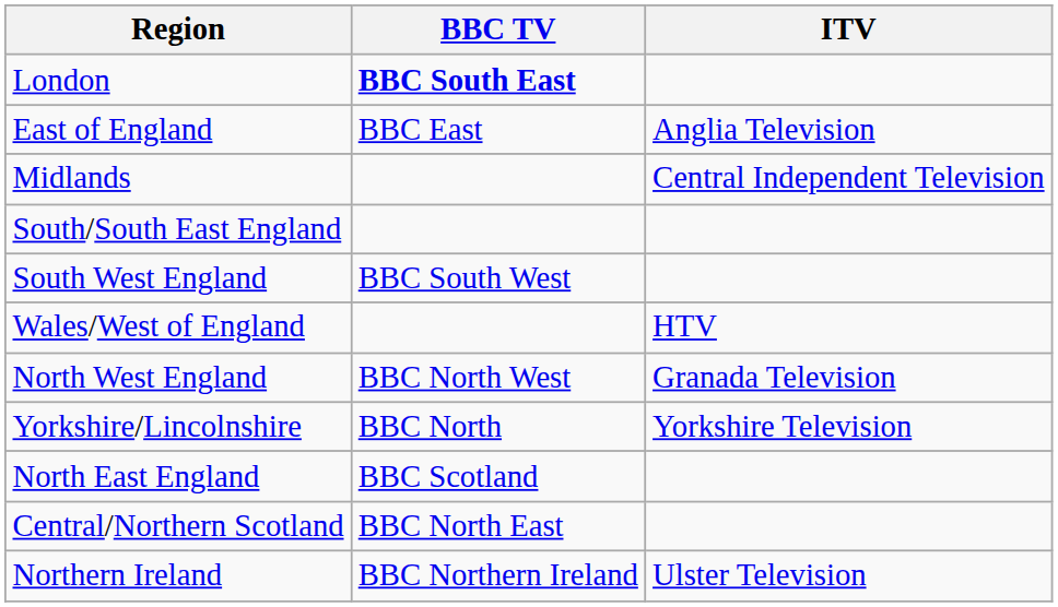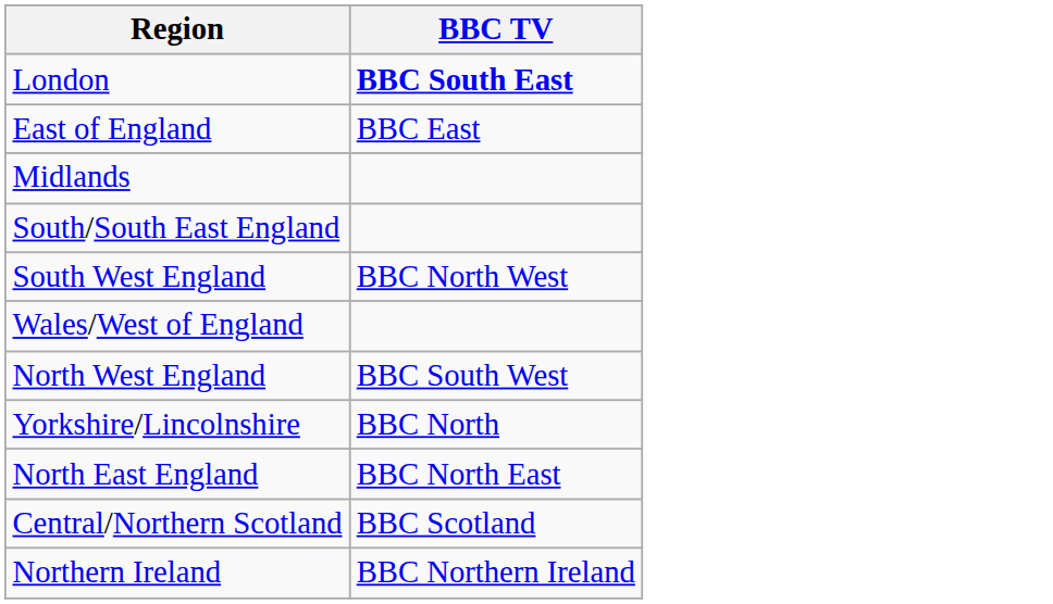 <table class="wikitable sortable plainrowheaders">
 <tr>
 <th>Region</th>
 <th><a href='#'>BBC TV</a></th>
-<th>ITV</th>
 </tr>
 <tr>
 <td><a href='#'>London</a></td>
 <td><strong><a href='#'>BBC South East</a></strong></td>
-<td></td>
 </tr>
 <tr>
 <td><a href='#'>East of England</a></td>
 <td><a href='#'>BBC East</a></td>
-<td><a href='#'>Anglia Television</a></td>
 </tr>
 <tr>
 <td><a href='#'>Midlands</a></td>
 <td></td>
-<td><a href='#'>Central Independent Television</a></td>
 </tr>
 <tr>
 <td><a href='#'>South</a>/<a href='#'>South East England</a><br></td>
 <td></td>
-<td></td>
 </tr>
 <tr>
 <td><a href='#'>South West England</a></td>
-<td><a href='#'>BBC South West</a></td>
-<td></td>
+<td><a href='#'>BBC North West</a></td>
 </tr>
 <tr>
 <td><a href='#'>Wales</a>/<a href='#'>West of England</a> </td>
 <td></td>
-<td><a href='#'>HTV</a></td>
 </tr>
 <tr>
 <td><a href='#'>North West England</a></td>
-<td><a href='#'>BBC North West</a></td>
-<td><a href='#'>Granada Television</a></td>
+<td><a href='#'>BBC South West</a></td>
 </tr>
 <tr>
 <td><a href='#'>Yorkshire</a>/<a href='#'>Lincolnshire</a></td>
 <td><a href='#'>BBC North</a></td>
-<td><a href='#'>Yorkshire Television</a></td>
 </tr>
 <tr>
 <td><a href='#'>North East England</a><br></td>
-<td><a href='#'>BBC Scotland</a></td>
-<td></td>
+<td><a href='#'>BBC North East</a></td>
 </tr>
 <tr>
 <td><a href='#'>Central</a>/<a href='#'>Northern Scotland</a></td>
-<td><a href='#'>BBC North East</a></td>
-<td></td>
+<td><a href='#'>BBC Scotland</a></td>
 </tr>
 <tr>
 <td><a href='#'>Northern Ireland</a><br></td>
 <td><a href='#'>BBC Northern Ireland</a></td>
-<td><a href='#'>Ulster Television</a></td>
 </tr>
 </table>
